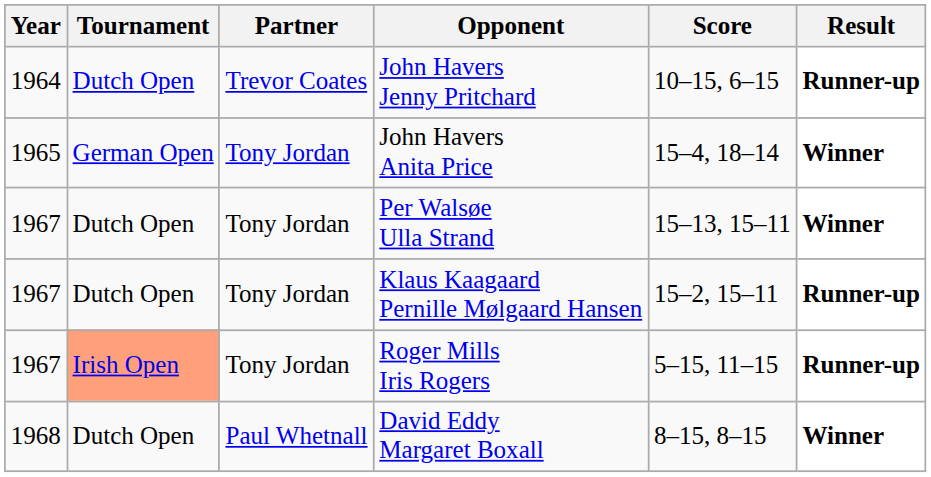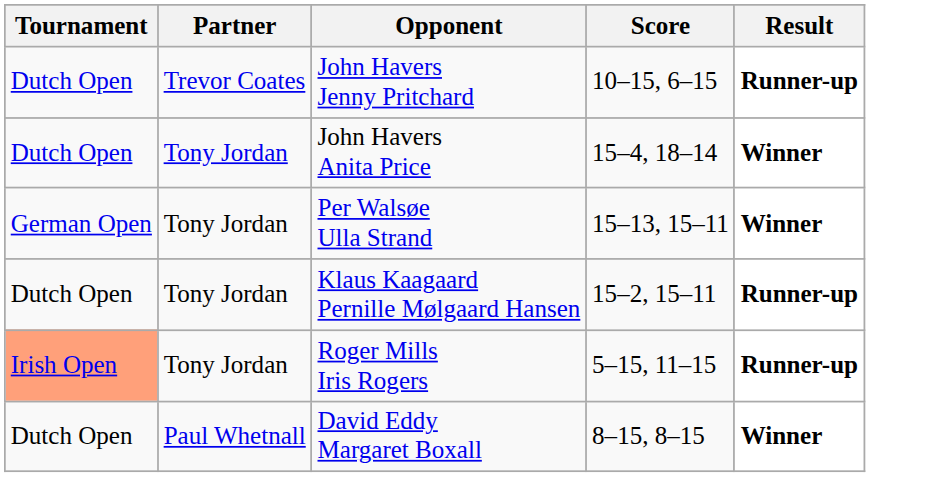 <table class="sortable wikitable" style="font-size: 90%;">
 <tr>
-<th>Year</th>
 <th>Tournament</th>
 <th>Partner</th>
 <th>Opponent</th>
 <th>Score</th>
 <th>Result</th>
 </tr>
 <tr>
-<td align="center">1964</td>
 <td align="left"><a href='#'>Dutch Open</a></td>
 <td align="left"> <a href='#'>Trevor Coates</a></td>
 <td align="left"> <a href='#'>John Havers</a><br> <a href='#'>Jenny Pritchard</a></td>
 <td align="left">10–15, 6–15</td>
 <td style="text-align:left; background:white"> <strong>Runner-up</strong></td>
 </tr>
 <tr>
-<td align="center">1965</td>
-<td align="left"><a href='#'>German Open</a></td>
+<td align="left"><a href='#'>Dutch Open</a></td>
 <td align="left"> <a href='#'>Tony Jordan</a></td>
 <td align="left"> John Havers<br> <a href='#'>Anita Price</a></td>
 <td align="left">15–4, 18–14</td>
 <td style="text-align:left; background:white"> <strong>Winner</strong></td>
 </tr>
 <tr>
-<td align="center">1967</td>
-<td align="left">Dutch Open</td>
+<td align="left"><a href='#'>German Open</a></td>
 <td align="left"> Tony Jordan</td>
 <td align="left"> <a href='#'>Per Walsøe</a><br> <a href='#'>Ulla Strand</a></td>
 <td align="left">15–13, 15–11</td>
 <td style="text-align:left; background:white"> <strong>Winner</strong></td>
 </tr>
 <tr>
-<td align="center">1967</td>
 <td align="left">Dutch Open</td>
 <td align="left"> Tony Jordan</td>
 <td align="left"> <a href='#'>Klaus Kaagaard</a><br> <a href='#'>Pernille Mølgaard Hansen</a></td>
 <td align="left">15–2, 15–11</td>
 <td style="text-align:left; background:white"> <strong>Runner-up</strong></td>
 </tr>
 <tr>
-<td align="center">1967</td>
 <td align="left" style="background: lightsalmon;"><a href='#'>Irish Open</a></td>
 <td align="left"> Tony Jordan</td>
 <td align="left"> <a href='#'>Roger Mills</a><br> <a href='#'>Iris Rogers</a></td>
 <td align="left">5–15, 11–15</td>
 <td style="text-align:left; background:white"> <strong>Runner-up</strong></td>
 </tr>
 <tr>
-<td align="center">1968</td>
 <td align="left">Dutch Open</td>
 <td align="left"> <a href='#'>Paul Whetnall</a></td>
 <td align="left"> <a href='#'>David Eddy</a><br> <a href='#'>Margaret Boxall</a></td>
 <td align="left">8–15, 8–15</td>
 <td style="text-align:left; background:white"> <strong>Winner</strong></td>
 </tr>
 </table>
